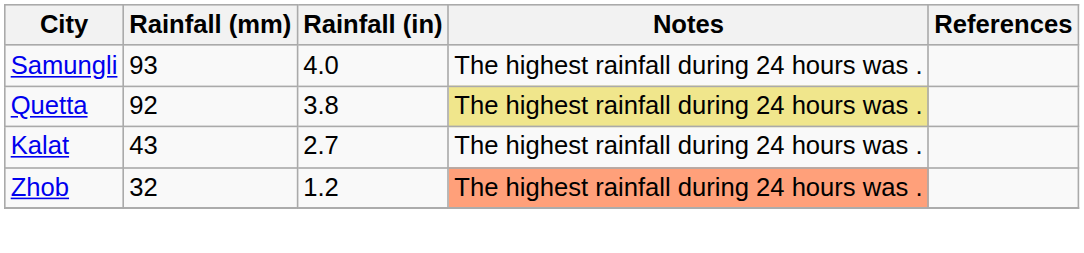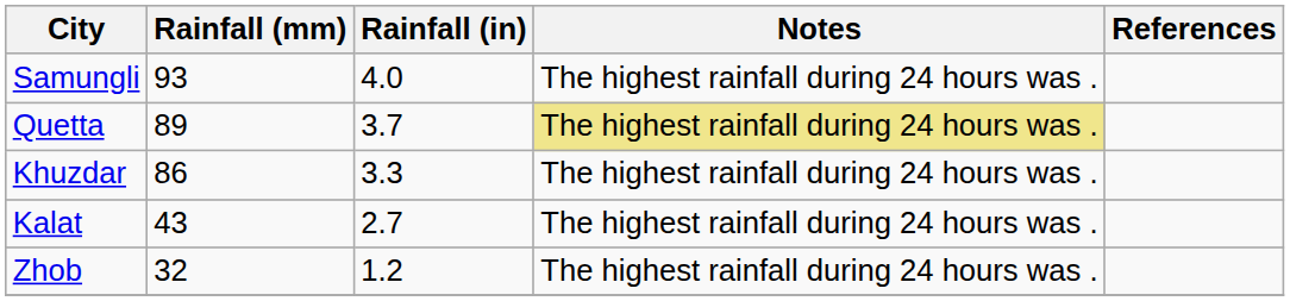 <table class="sortable wikitable">
 <tr>
 <th>City</th>
 <th>Rainfall (mm)</th>
 <th>Rainfall (in)</th>
 <th>Notes</th>
 <th>References</th>
 </tr>
 <tr>
 <td><a href='#'>Samungli</a></td>
 <td>93</td>
 <td>4.0</td>
 <td>The highest rainfall during 24 hours was .</td>
 <td></td>
 </tr>
 <tr>
 <td><a href='#'>Quetta</a></td>
-<td>92</td>
-<td>3.8</td>
+<td>89</td>
+<td>3.7</td>
 <td style="background: khaki;">The highest rainfall during 24 hours was .</td>
+<td></td>
+</tr>
+<tr>
+<td><a href='#'>Khuzdar</a></td>
+<td>86</td>
+<td>3.3</td>
+<td>The highest rainfall during 24 hours was .</td>
 <td></td>
 </tr>
 <tr>
 <td><a href='#'>Kalat</a></td>
 <td>43</td>
 <td>2.7</td>
 <td>The highest rainfall during 24 hours was .</td>
 <td></td>
 </tr>
 <tr>
 <td><a href='#'>Zhob</a></td>
 <td>32</td>
 <td>1.2</td>
-<td style="background: lightsalmon;">The highest rainfall during 24 hours was .</td>
+<td>The highest rainfall during 24 hours was .</td>
 <td></td>
 </tr>
 <tr>
 </tr>
 </table>
